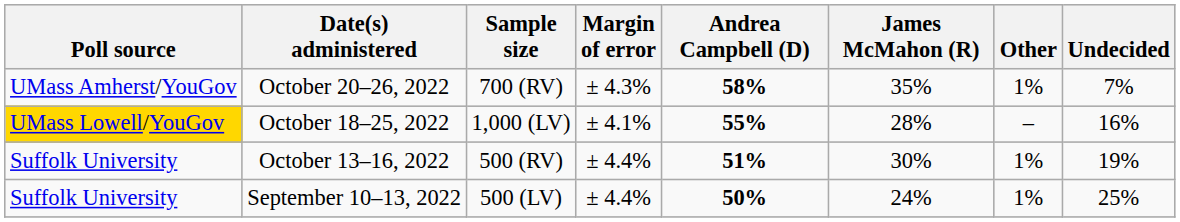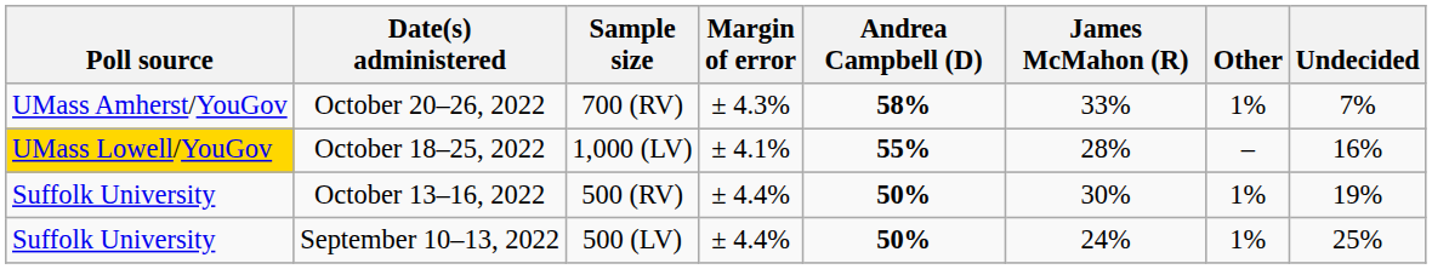 <table class="wikitable" style="font-size:90%;text-align:center;">
 <tr valign=bottom>
 <th>Poll source</th>
 <th>Date(s)<br>administered</th>
 <th>Sample<br>size</th>
 <th>Margin<br>of error</th>
 <th style="width:100px;">Andrea<br>Campbell (D)</th>
 <th style="width:100px;">James<br>McMahon (R)</th>
 <th>Other</th>
 <th>Undecided</th>
 </tr>
 <tr>
 <td style="text-align:left;"><a href='#'>UMass Amherst</a>/<a href='#'>YouGov</a></td>
 <td>October 20–26, 2022</td>
 <td>700 (RV)</td>
 <td>± 4.3%</td>
 <td><strong>58%</strong></td>
-<td>35%</td>
+<td>33%</td>
 <td>1%</td>
 <td>7%</td>
 </tr>
 <tr>
 <td style="background: gold; text-align:left;"><a href='#'>UMass Lowell</a>/<a href='#'>YouGov</a></td>
 <td>October 18–25, 2022</td>
 <td>1,000 (LV)</td>
 <td>± 4.1%</td>
 <td><strong>55%</strong></td>
 <td>28%</td>
 <td>–</td>
 <td>16%</td>
 </tr>
 <tr>
 <td style="text-align:left;"><a href='#'>Suffolk University</a></td>
 <td>October 13–16, 2022</td>
 <td>500 (RV)</td>
 <td>± 4.4%</td>
-<td><strong>51%</strong></td>
+<td><strong>50%</strong></td>
 <td>30%</td>
 <td>1%</td>
 <td>19%</td>
 </tr>
 <tr>
 <td style="text-align:left;"><a href='#'>Suffolk University</a></td>
 <td>September 10–13, 2022</td>
 <td>500 (LV)</td>
 <td>± 4.4%</td>
 <td><strong>50%</strong></td>
 <td>24%</td>
 <td>1%</td>
 <td>25%</td>
 </tr>
 </table>
